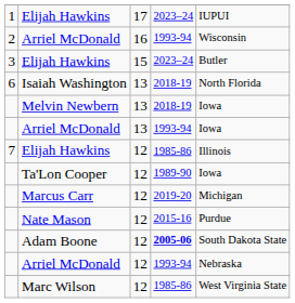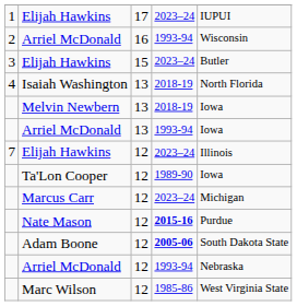 <table class="wikitable">
 <tr>
 </tr>
 <tr>
 <td>1</td>
 <td><a href='#'>Elijah Hawkins</a></td>
 <td>17</td>
 <td style="font-size:80%;"><a href='#'>2023–24</a></td>
 <td style="font-size:80%;">IUPUI</td>
 </tr>
 <tr>
 <td>2</td>
 <td><a href='#'>Arriel McDonald</a></td>
 <td>16</td>
 <td style="font-size:80%;"><a href='#'>1993-94</a></td>
 <td style="font-size:80%;">Wisconsin</td>
 </tr>
 <tr>
 <td>3</td>
 <td><a href='#'>Elijah Hawkins</a></td>
 <td>15</td>
 <td style="font-size:80%;"><a href='#'>2023–24</a></td>
 <td style="font-size:80%;">Butler</td>
 </tr>
 <tr>
-<td>6</td>
+<td>4</td>
 <td>Isaiah Washington</td>
 <td>13</td>
 <td style="font-size:80%;"><a href='#'>2018-19</a></td>
 <td style="font-size:80%;">North Florida</td>
 </tr>
 <tr>
 <td></td>
 <td><a href='#'>Melvin Newbern</a></td>
 <td>13</td>
 <td style="font-size:80%;"><a href='#'>2018-19</a></td>
 <td style="font-size:80%;">Iowa</td>
 </tr>
 <tr>
 <td></td>
 <td><a href='#'>Arriel McDonald</a></td>
 <td>13</td>
 <td style="font-size:80%;"><a href='#'>1993-94</a></td>
 <td style="font-size:80%;">Iowa</td>
 </tr>
 <tr>
 <td>7</td>
 <td><a href='#'>Elijah Hawkins</a></td>
 <td>12</td>
-<td style="font-size:80%;"><a href='#'>1985-86</a></td>
+<td style="font-size:80%;"><a href='#'>2023–24</a></td>
 <td style="font-size:80%;">Illinois</td>
 </tr>
 <tr>
 <td></td>
 <td>Ta'Lon Cooper</td>
 <td>12</td>
 <td style="font-size:80%;"><a href='#'>1989-90</a></td>
 <td style="font-size:80%;">Iowa</td>
 </tr>
 <tr>
 <td></td>
 <td><a href='#'>Marcus Carr</a></td>
 <td>12</td>
-<td style="font-size:80%;"><a href='#'>2019-20</a></td>
+<td style="font-size:80%;"><a href='#'>2023–24</a></td>
 <td style="font-size:80%;">Michigan</td>
 </tr>
 <tr>
 <td></td>
 <td><a href='#'>Nate Mason</a></td>
 <td>12</td>
-<td style="font-size:80%;"><a href='#'>2015-16</a></td>
+<td style="font-size:80%;"><strong><a href='#'>2015-16</a></strong></td>
 <td style="font-size:80%;">Purdue</td>
 </tr>
 <tr>
 <td></td>
 <td>Adam Boone</td>
 <td>12</td>
 <td style="font-size:80%;"><strong><a href='#'>2005-06</a></strong></td>
 <td style="font-size:80%;">South Dakota State</td>
 </tr>
 <tr>
 <td></td>
 <td><a href='#'>Arriel McDonald</a></td>
 <td>12</td>
 <td style="font-size:80%;"><a href='#'>1993-94</a></td>
 <td style="font-size:80%;">Nebraska</td>
 </tr>
 <tr>
 <td></td>
 <td>Marc Wilson</td>
 <td>12</td>
 <td style="font-size:80%;"><a href='#'>1985-86</a></td>
 <td style="font-size:80%;">West Virginia State</td>
 </tr>
 </table>
